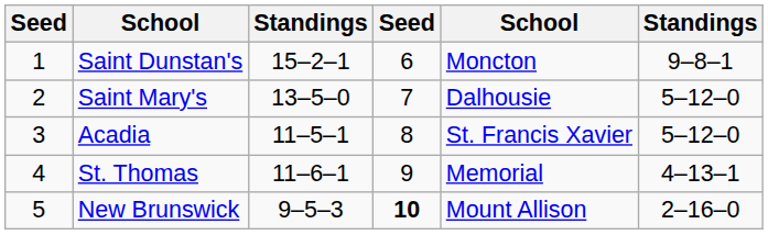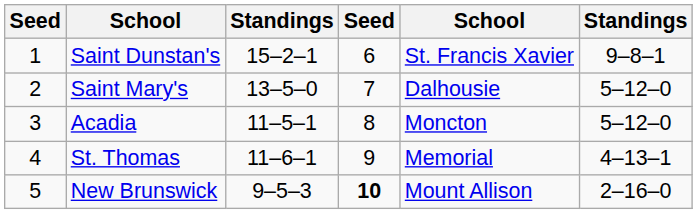 <table class="wikitable">
 <tr>
 <th>Seed</th>
 <th>School</th>
 <th>Standings</th>
 <th>Seed</th>
 <th>School</th>
 <th>Standings</th>
 </tr>
 <tr>
 <td align=center>1</td>
 <td><a href='#'>Saint Dunstan's</a></td>
 <td align=center>15–2–1</td>
 <td align=center>6</td>
-<td><a href='#'>Moncton</a></td>
+<td><a href='#'>St. Francis Xavier</a></td>
 <td align=center>9–8–1</td>
 </tr>
 <tr>
 <td align=center>2</td>
 <td><a href='#'>Saint Mary's</a></td>
 <td align=center>13–5–0</td>
 <td align=center>7</td>
 <td><a href='#'>Dalhousie</a></td>
 <td align=center>5–12–0</td>
 </tr>
 <tr>
 <td align=center>3</td>
 <td><a href='#'>Acadia</a></td>
 <td align=center>11–5–1</td>
 <td align=center>8</td>
-<td><a href='#'>St. Francis Xavier</a></td>
+<td><a href='#'>Moncton</a></td>
 <td align=center>5–12–0</td>
 </tr>
 <tr>
 <td align=center>4</td>
 <td><a href='#'>St. Thomas</a></td>
 <td align=center>11–6–1</td>
 <td align=center>9</td>
 <td><a href='#'>Memorial</a></td>
 <td align=center>4–13–1</td>
 </tr>
 <tr>
 <td align=center>5</td>
 <td><a href='#'>New Brunswick</a></td>
 <td align=center>9–5–3</td>
 <td align=center><strong>10</strong></td>
 <td><a href='#'>Mount Allison</a></td>
 <td align=center>2–16–0</td>
 </tr>
 </table>
